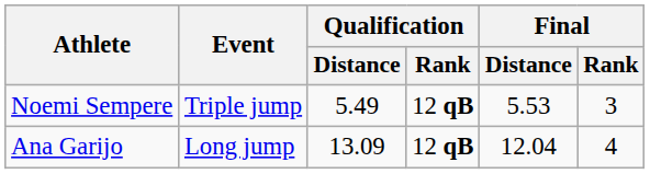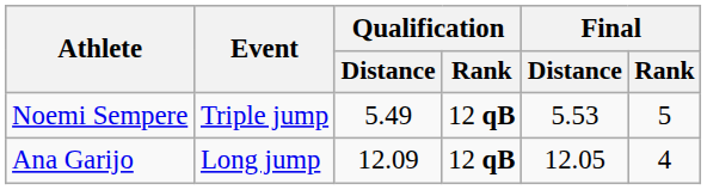 <table class=wikitable style="font-size:90%">
 <tr>
 <th rowspan=2>Athlete</th>
 <th rowspan=2>Event</th>
 <th colspan=2>Qualification</th>
 <th colspan=2>Final</th>
 </tr>
 <tr style="font-size:95%">
 <th>Distance</th>
 <th>Rank</th>
 <th>Distance</th>
 <th>Rank</th>
 </tr>
 <tr align=center>
 <td align=left><a href='#'>Noemi Sempere</a></td>
 <td align=left><a href='#'>Triple jump</a></td>
 <td>5.49</td>
 <td>12 <strong>qB</strong></td>
 <td>5.53</td>
-<td>3</td>
+<td>5</td>
 </tr>
 <tr align=center>
 <td align=left><a href='#'>Ana Garijo</a></td>
 <td align=left><a href='#'>Long jump</a></td>
-<td>13.09</td>
+<td>12.09</td>
 <td>12 <strong>qB</strong></td>
-<td>12.04</td>
+<td>12.05</td>
 <td>4</td>
 </tr>
 </table>
